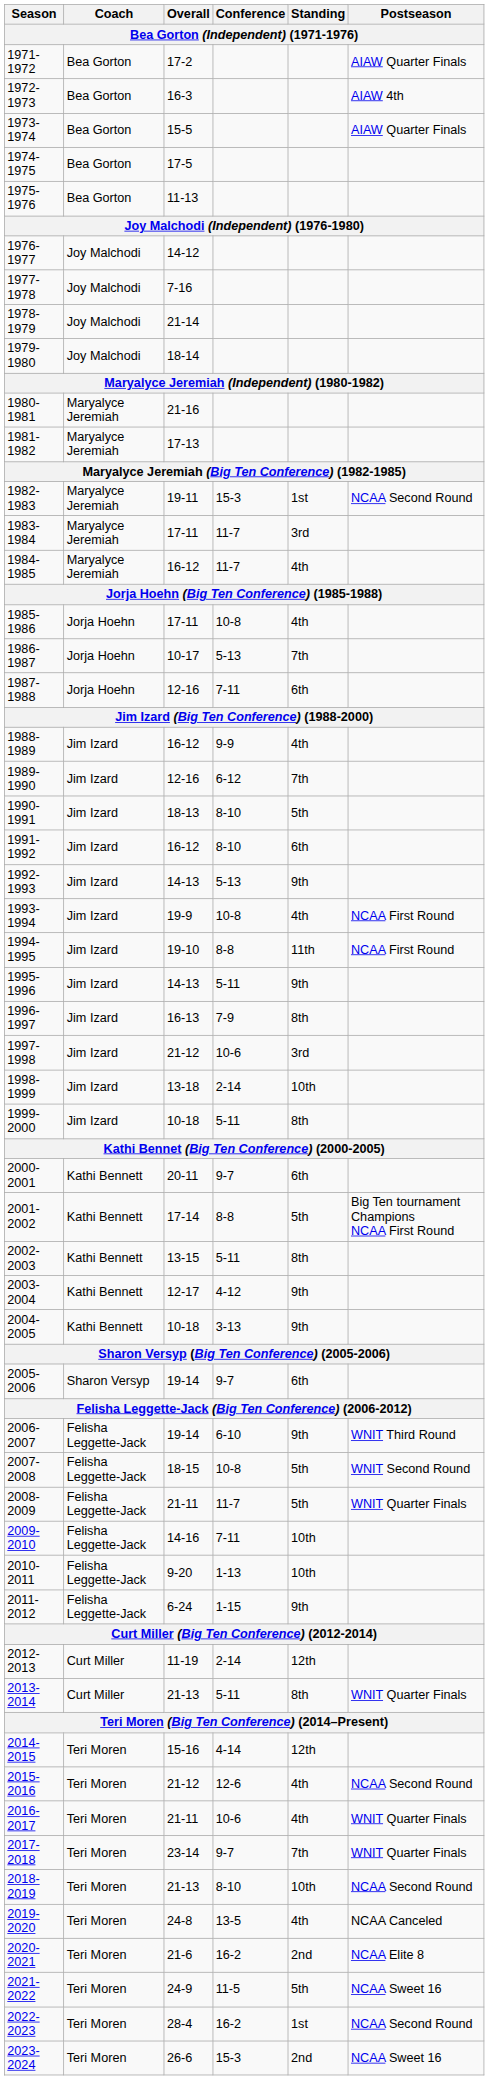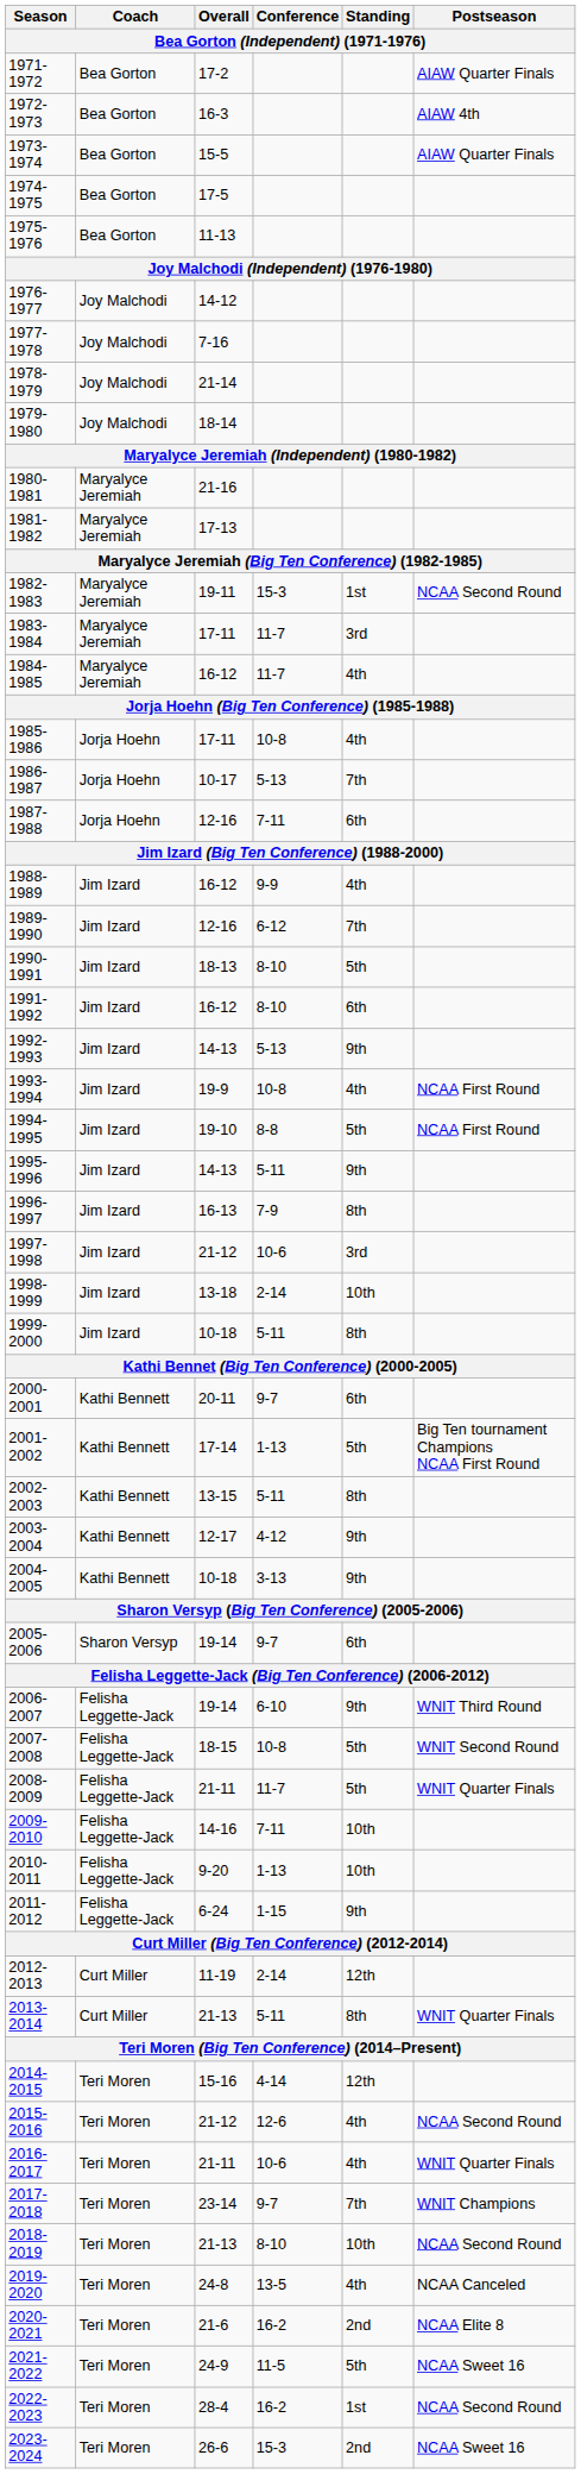 <table class="wikitable">
 <tr>
 <th><strong>Season</strong></th>
 <th><strong>Coach</strong></th>
 <th><strong>Overall</strong></th>
 <th><strong>Conference</strong></th>
 <th><strong>Standing</strong></th>
 <th><strong>Postseason</strong></th>
 </tr>
 <tr>
 <th colspan="6"><a href='#'>Bea Gorton</a> <em>(Independent)</em> (1971-1976)</th>
 </tr>
 <tr>
 <td>1971-1972</td>
 <td>Bea Gorton</td>
 <td>17-2</td>
 <td></td>
 <td></td>
 <td><a href='#'>AIAW</a> Quarter Finals</td>
 </tr>
 <tr>
 <td>1972-1973</td>
 <td>Bea Gorton</td>
 <td>16-3</td>
 <td></td>
 <td></td>
 <td><a href='#'>AIAW</a> 4th</td>
 </tr>
 <tr>
 <td>1973-1974</td>
 <td>Bea Gorton</td>
 <td>15-5</td>
 <td></td>
 <td></td>
 <td><a href='#'>AIAW</a> Quarter Finals</td>
 </tr>
 <tr>
 <td>1974-1975</td>
 <td>Bea Gorton</td>
 <td>17-5</td>
 <td></td>
 <td></td>
 <td></td>
 </tr>
 <tr>
 <td>1975-1976</td>
 <td>Bea Gorton</td>
 <td>11-13</td>
 <td></td>
 <td></td>
 <td></td>
 </tr>
 <tr>
 <th colspan="6"><a href='#'>Joy Malchodi</a> <em>(Independent)</em> (1976-1980)</th>
 </tr>
 <tr>
 <td>1976-1977</td>
 <td>Joy Malchodi</td>
 <td>14-12</td>
 <td></td>
 <td></td>
 <td></td>
 </tr>
 <tr>
 <td>1977-1978</td>
 <td>Joy Malchodi</td>
 <td>7-16</td>
 <td></td>
 <td></td>
 <td></td>
 </tr>
 <tr>
 <td>1978-1979</td>
 <td>Joy Malchodi</td>
 <td>21-14</td>
 <td></td>
 <td></td>
 <td></td>
 </tr>
 <tr>
 <td>1979-1980</td>
 <td>Joy Malchodi</td>
 <td>18-14</td>
 <td></td>
 <td></td>
 <td></td>
 </tr>
 <tr>
 <th colspan="6"><a href='#'>Maryalyce Jeremiah</a> <em>(Independent)</em> (1980-1982)</th>
 </tr>
 <tr>
 <td>1980-1981</td>
 <td>Maryalyce Jeremiah</td>
 <td>21-16</td>
 <td></td>
 <td></td>
 <td></td>
 </tr>
 <tr>
 <td>1981-1982</td>
 <td>Maryalyce Jeremiah</td>
 <td>17-13</td>
 <td></td>
 <td></td>
 <td></td>
 </tr>
 <tr>
 <th colspan="6">Maryalyce Jeremiah <em>(<a href='#'>Big Ten Conference</a>)</em> (1982-1985)</th>
 </tr>
 <tr>
 <td>1982-1983</td>
 <td>Maryalyce Jeremiah</td>
 <td>19-11</td>
 <td>15-3</td>
 <td>1st</td>
 <td><a href='#'>NCAA</a> Second Round</td>
 </tr>
 <tr>
 <td>1983-1984</td>
 <td>Maryalyce Jeremiah</td>
 <td>17-11</td>
 <td>11-7</td>
 <td>3rd</td>
 <td></td>
 </tr>
 <tr>
 <td>1984-1985</td>
 <td>Maryalyce Jeremiah</td>
 <td>16-12</td>
 <td>11-7</td>
 <td>4th</td>
 <td></td>
 </tr>
 <tr>
 <th colspan="6"><a href='#'>Jorja Hoehn</a> <em>(<a href='#'>Big Ten Conference</a>)</em> (1985-1988)</th>
 </tr>
 <tr>
 <td>1985-1986</td>
 <td>Jorja Hoehn</td>
 <td>17-11</td>
 <td>10-8</td>
 <td>4th</td>
 <td></td>
 </tr>
 <tr>
 <td>1986-1987</td>
 <td>Jorja Hoehn</td>
 <td>10-17</td>
 <td>5-13</td>
 <td>7th</td>
 <td></td>
 </tr>
 <tr>
 <td>1987-1988</td>
 <td>Jorja Hoehn</td>
 <td>12-16</td>
 <td>7-11</td>
 <td>6th</td>
 <td></td>
 </tr>
 <tr>
 <th colspan="6"><a href='#'>Jim Izard</a> <em>(<a href='#'>Big Ten Conference</a>)</em> (1988-2000)</th>
 </tr>
 <tr>
 <td>1988-1989</td>
 <td>Jim Izard</td>
 <td>16-12</td>
 <td>9-9</td>
 <td>4th</td>
 <td></td>
 </tr>
 <tr>
 <td>1989-1990</td>
 <td>Jim Izard</td>
 <td>12-16</td>
 <td>6-12</td>
 <td>7th</td>
 <td></td>
 </tr>
 <tr>
 <td>1990-1991</td>
 <td>Jim Izard</td>
 <td>18-13</td>
 <td>8-10</td>
 <td>5th</td>
 <td></td>
 </tr>
 <tr>
 <td>1991-1992</td>
 <td>Jim Izard</td>
 <td>16-12</td>
 <td>8-10</td>
 <td>6th</td>
 <td></td>
 </tr>
 <tr>
 <td>1992-1993</td>
 <td>Jim Izard</td>
 <td>14-13</td>
 <td>5-13</td>
 <td>9th</td>
 <td></td>
 </tr>
 <tr>
 <td>1993-1994</td>
 <td>Jim Izard</td>
 <td>19-9</td>
 <td>10-8</td>
 <td>4th</td>
 <td><a href='#'>NCAA</a> First Round</td>
 </tr>
 <tr>
 <td>1994-1995</td>
 <td>Jim Izard</td>
 <td>19-10</td>
 <td>8-8</td>
-<td>11th</td>
+<td>5th</td>
 <td><a href='#'>NCAA</a> First Round</td>
 </tr>
 <tr>
 <td>1995-1996</td>
 <td>Jim Izard</td>
 <td>14-13</td>
 <td>5-11</td>
 <td>9th</td>
 <td></td>
 </tr>
 <tr>
 <td>1996-1997</td>
 <td>Jim Izard</td>
 <td>16-13</td>
 <td>7-9</td>
 <td>8th</td>
 <td></td>
 </tr>
 <tr>
 <td>1997-1998</td>
 <td>Jim Izard</td>
 <td>21-12</td>
 <td>10-6</td>
 <td>3rd</td>
 <td></td>
 </tr>
 <tr>
 <td>1998-1999</td>
 <td>Jim Izard</td>
 <td>13-18</td>
 <td>2-14</td>
 <td>10th</td>
 <td></td>
 </tr>
 <tr>
 <td>1999-2000</td>
 <td>Jim Izard</td>
 <td>10-18</td>
 <td>5-11</td>
 <td>8th</td>
 <td></td>
 </tr>
 <tr>
 <th colspan="6"><a href='#'>Kathi Bennet</a> <em>(<a href='#'>Big Ten Conference</a>)</em> (2000-2005)</th>
 </tr>
 <tr>
 <td>2000-2001</td>
 <td>Kathi Bennett</td>
 <td>20-11</td>
 <td>9-7</td>
 <td>6th</td>
 <td></td>
 </tr>
 <tr>
 <td>2001-2002</td>
 <td>Kathi Bennett</td>
 <td>17-14</td>
-<td>8-8</td>
+<td>1-13</td>
 <td>5th</td>
 <td>Big Ten tournament Champions<br><a href='#'>NCAA</a> First Round</td>
 </tr>
 <tr>
 <td>2002-2003</td>
 <td>Kathi Bennett</td>
 <td>13-15</td>
 <td>5-11</td>
 <td>8th</td>
 <td></td>
 </tr>
 <tr>
 <td>2003-2004</td>
 <td>Kathi Bennett</td>
 <td>12-17</td>
 <td>4-12</td>
 <td>9th</td>
 <td></td>
 </tr>
 <tr>
 <td>2004-2005</td>
 <td>Kathi Bennett</td>
 <td>10-18</td>
 <td>3-13</td>
 <td>9th</td>
 <td></td>
 </tr>
 <tr>
 <th colspan="6"><a href='#'>Sharon Versyp</a> (<em><a href='#'>Big Ten Conference</a>)</em> (2005-2006)</th>
 </tr>
 <tr>
 <td>2005-2006</td>
 <td>Sharon Versyp</td>
 <td>19-14</td>
 <td>9-7</td>
 <td>6th</td>
 <td></td>
 </tr>
 <tr>
 <th colspan="6"><a href='#'>Felisha Leggette-Jack</a> <em>(<a href='#'>Big Ten Conference</a>)</em> (2006-2012)</th>
 </tr>
 <tr>
 <td>2006-2007</td>
 <td>Felisha Leggette-Jack</td>
 <td>19-14</td>
 <td>6-10</td>
 <td>9th</td>
 <td><a href='#'>WNIT</a> Third Round</td>
 </tr>
 <tr>
 <td>2007-2008</td>
 <td>Felisha Leggette-Jack</td>
 <td>18-15</td>
 <td>10-8</td>
 <td>5th</td>
 <td><a href='#'>WNIT</a> Second Round</td>
 </tr>
 <tr>
 <td>2008-2009</td>
 <td>Felisha Leggette-Jack</td>
 <td>21-11</td>
 <td>11-7</td>
 <td>5th</td>
 <td><a href='#'>WNIT</a> Quarter Finals</td>
 </tr>
 <tr>
 <td><a href='#'>2009-2010</a></td>
 <td>Felisha Leggette-Jack</td>
 <td>14-16</td>
 <td>7-11</td>
 <td>10th</td>
 <td></td>
 </tr>
 <tr>
 <td>2010-2011</td>
 <td>Felisha Leggette-Jack</td>
 <td>9-20</td>
 <td>1-13</td>
 <td>10th</td>
 <td></td>
 </tr>
 <tr>
 <td>2011-2012</td>
 <td>Felisha Leggette-Jack</td>
 <td>6-24</td>
 <td>1-15</td>
 <td>9th</td>
 <td></td>
 </tr>
 <tr>
 <th colspan="6"><a href='#'>Curt Miller</a> <em>(<a href='#'>Big Ten Conference</a>)</em> (2012-2014)</th>
 </tr>
 <tr>
 <td>2012-2013</td>
 <td>Curt Miller</td>
 <td>11-19</td>
 <td>2-14</td>
 <td>12th</td>
 <td></td>
 </tr>
 <tr>
 <td><a href='#'>2013-2014</a></td>
 <td>Curt Miller</td>
 <td>21-13</td>
 <td>5-11</td>
 <td>8th</td>
 <td><a href='#'>WNIT</a> Quarter Finals</td>
 </tr>
 <tr>
 <th colspan="6"><a href='#'>Teri Moren</a> <em>(<a href='#'>Big Ten Conference</a>)</em> (2014–Present)</th>
 </tr>
 <tr>
 <td><a href='#'>2014-2015</a></td>
 <td>Teri Moren</td>
 <td>15-16</td>
 <td>4-14</td>
 <td>12th</td>
 <td></td>
 </tr>
 <tr>
 <td><a href='#'>2015-2016</a></td>
 <td>Teri Moren</td>
 <td>21-12</td>
 <td>12-6</td>
 <td>4th</td>
 <td><a href='#'>NCAA</a> Second Round</td>
 </tr>
 <tr>
 <td><a href='#'>2016-2017</a></td>
 <td>Teri Moren</td>
 <td>21-11</td>
 <td>10-6</td>
 <td>4th</td>
 <td><a href='#'>WNIT</a> Quarter Finals</td>
 </tr>
 <tr>
 <td><a href='#'>2017-2018</a></td>
 <td>Teri Moren</td>
 <td>23-14</td>
 <td>9-7</td>
 <td>7th</td>
-<td><a href='#'>WNIT</a> Quarter Finals</td>
+<td><a href='#'>WNIT</a> Champions</td>
 </tr>
 <tr>
 <td><a href='#'>2018-2019</a></td>
 <td>Teri Moren</td>
 <td>21-13</td>
 <td>8-10</td>
 <td>10th</td>
 <td><a href='#'>NCAA</a> Second Round</td>
 </tr>
 <tr>
 <td><a href='#'>2019-2020</a></td>
 <td>Teri Moren</td>
 <td>24-8</td>
 <td>13-5</td>
 <td>4th</td>
 <td>NCAA Canceled</td>
 </tr>
 <tr>
 <td><a href='#'>2020-2021</a></td>
 <td>Teri Moren</td>
 <td>21-6</td>
 <td>16-2</td>
 <td>2nd</td>
 <td><a href='#'>NCAA</a> Elite 8</td>
 </tr>
 <tr>
 <td><a href='#'>2021-2022</a></td>
 <td>Teri Moren</td>
 <td>24-9</td>
 <td>11-5</td>
 <td>5th</td>
 <td><a href='#'>NCAA</a> Sweet 16</td>
 </tr>
 <tr>
 <td><a href='#'>2022-2023</a></td>
 <td>Teri Moren</td>
 <td>28-4</td>
 <td>16-2</td>
 <td>1st</td>
 <td><a href='#'>NCAA</a> Second Round</td>
 </tr>
 <tr>
 <td><a href='#'>2023-2024</a></td>
 <td>Teri Moren</td>
 <td>26-6</td>
 <td>15-3</td>
 <td>2nd</td>
 <td><a href='#'>NCAA</a> Sweet 16</td>
 </tr>
 </table>
